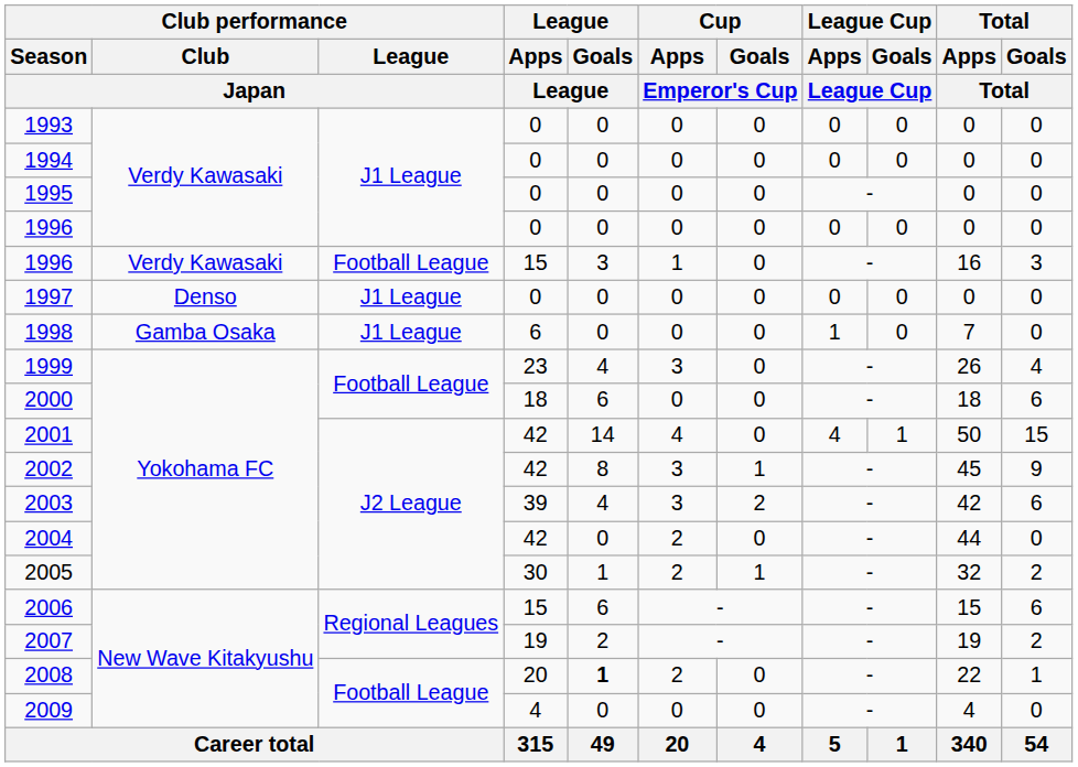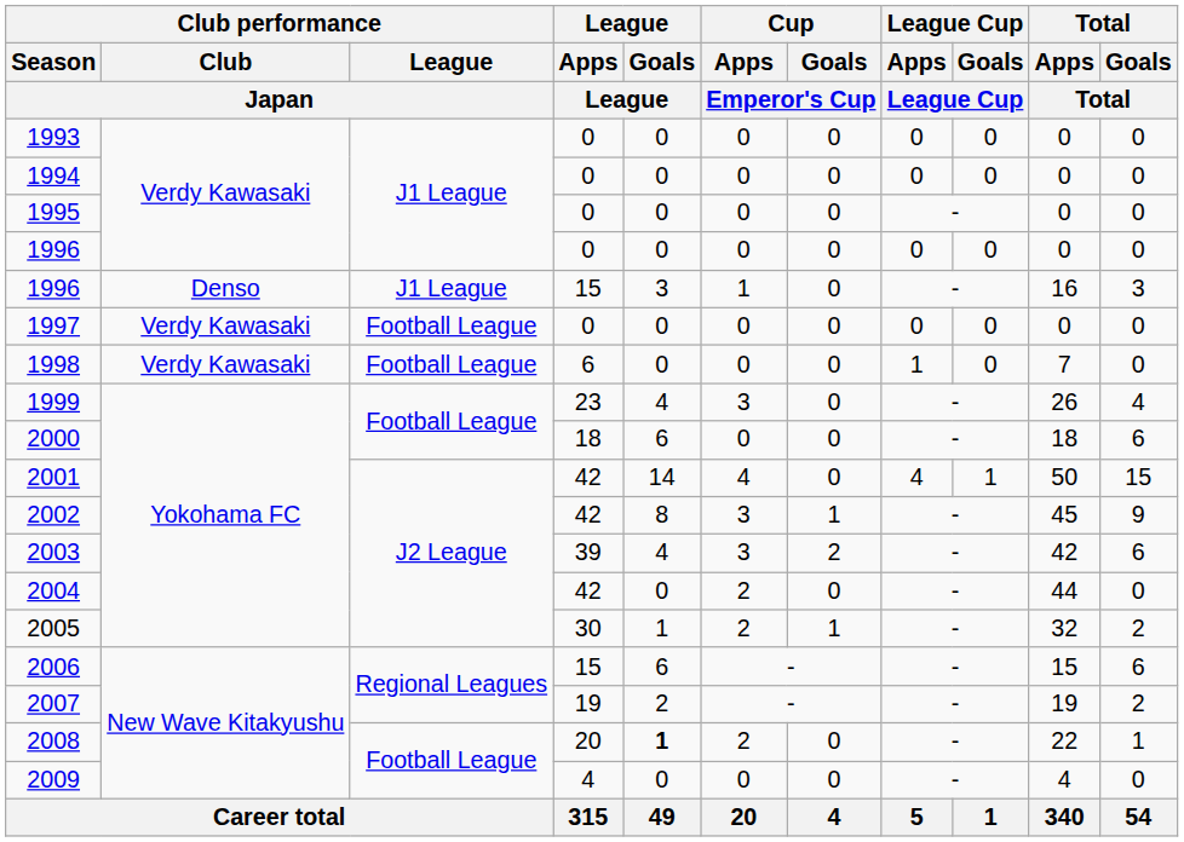 <table class="wikitable" style="text-align:center">
 <tr>
 <th colspan=3>Club performance</th>
 <th colspan=2>League</th>
 <th colspan=2>Cup</th>
 <th colspan=2>League Cup</th>
 <th colspan=2>Total</th>
 </tr>
 <tr>
 <th>Season</th>
 <th>Club</th>
 <th>League</th>
 <th>Apps</th>
 <th>Goals</th>
 <th>Apps</th>
 <th>Goals</th>
 <th>Apps</th>
 <th>Goals</th>
 <th>Apps</th>
 <th>Goals</th>
 </tr>
 <tr>
 <th colspan=3>Japan</th>
 <th colspan=2>League</th>
 <th colspan=2><a href='#'>Emperor's Cup</a></th>
 <th colspan=2><a href='#'>League Cup</a></th>
 <th colspan=2>Total</th>
 </tr>
 <tr>
 <td><a href='#'>1993</a></td>
 <td rowspan="4"><a href='#'>Verdy Kawasaki</a></td>
 <td rowspan="4"><a href='#'>J1 League</a></td>
 <td>0</td>
 <td>0</td>
 <td>0</td>
 <td>0</td>
 <td>0</td>
 <td>0</td>
 <td>0</td>
 <td>0</td>
 </tr>
 <tr>
 <td><a href='#'>1994</a></td>
 <td>0</td>
 <td>0</td>
 <td>0</td>
 <td>0</td>
 <td>0</td>
 <td>0</td>
 <td>0</td>
 <td>0</td>
 </tr>
 <tr>
 <td><a href='#'>1995</a></td>
 <td>0</td>
 <td>0</td>
 <td>0</td>
 <td>0</td>
 <td colspan="2">-</td>
 <td>0</td>
 <td>0</td>
 </tr>
 <tr>
 <td><a href='#'>1996</a></td>
 <td>0</td>
 <td>0</td>
 <td>0</td>
 <td>0</td>
 <td>0</td>
 <td>0</td>
 <td>0</td>
 <td>0</td>
 </tr>
 <tr>
 <td><a href='#'>1996</a></td>
-<td><a href='#'>Verdy Kawasaki</a></td>
-<td><a href='#'>Football League</a></td>
+<td><a href='#'>Denso</a></td>
+<td><a href='#'>J1 League</a></td>
 <td>15</td>
 <td>3</td>
 <td>1</td>
 <td>0</td>
 <td colspan="2">-</td>
 <td>16</td>
 <td>3</td>
 </tr>
 <tr>
 <td><a href='#'>1997</a></td>
-<td><a href='#'>Denso</a></td>
-<td><a href='#'>J1 League</a></td>
+<td><a href='#'>Verdy Kawasaki</a></td>
+<td><a href='#'>Football League</a></td>
 <td>0</td>
 <td>0</td>
 <td>0</td>
 <td>0</td>
 <td>0</td>
 <td>0</td>
 <td>0</td>
 <td>0</td>
 </tr>
 <tr>
 <td><a href='#'>1998</a></td>
-<td><a href='#'>Gamba Osaka</a></td>
-<td><a href='#'>J1 League</a></td>
+<td><a href='#'>Verdy Kawasaki</a></td>
+<td><a href='#'>Football League</a></td>
 <td>6</td>
 <td>0</td>
 <td>0</td>
 <td>0</td>
 <td>1</td>
 <td>0</td>
 <td>7</td>
 <td>0</td>
 </tr>
 <tr>
 <td><a href='#'>1999</a></td>
 <td rowspan="7"><a href='#'>Yokohama FC</a></td>
 <td rowspan="2"><a href='#'>Football League</a></td>
 <td>23</td>
 <td>4</td>
 <td>3</td>
 <td>0</td>
 <td colspan="2">-</td>
 <td>26</td>
 <td>4</td>
 </tr>
 <tr>
 <td><a href='#'>2000</a></td>
 <td>18</td>
 <td>6</td>
 <td>0</td>
 <td>0</td>
 <td colspan="2">-</td>
 <td>18</td>
 <td>6</td>
 </tr>
 <tr>
 <td><a href='#'>2001</a></td>
 <td rowspan="5"><a href='#'>J2 League</a></td>
 <td>42</td>
 <td>14</td>
 <td>4</td>
 <td>0</td>
 <td>4</td>
 <td>1</td>
 <td>50</td>
 <td>15</td>
 </tr>
 <tr>
 <td><a href='#'>2002</a></td>
 <td>42</td>
 <td>8</td>
 <td>3</td>
 <td>1</td>
 <td colspan="2">-</td>
 <td>45</td>
 <td>9</td>
 </tr>
 <tr>
 <td><a href='#'>2003</a></td>
 <td>39</td>
 <td>4</td>
 <td>3</td>
 <td>2</td>
 <td colspan="2">-</td>
 <td>42</td>
 <td>6</td>
 </tr>
 <tr>
 <td><a href='#'>2004</a></td>
 <td>42</td>
 <td>0</td>
 <td>2</td>
 <td>0</td>
 <td colspan="2">-</td>
 <td>44</td>
 <td>0</td>
 </tr>
 <tr>
 <td>2005</td>
 <td>30</td>
 <td>1</td>
 <td>2</td>
 <td>1</td>
 <td colspan="2">-</td>
 <td>32</td>
 <td>2</td>
 </tr>
 <tr>
 <td><a href='#'>2006</a></td>
 <td rowspan="4"><a href='#'>New Wave Kitakyushu</a></td>
 <td rowspan="2"><a href='#'>Regional Leagues</a></td>
 <td>15</td>
 <td>6</td>
 <td colspan="2">-</td>
 <td colspan="2">-</td>
 <td>15</td>
 <td>6</td>
 </tr>
 <tr>
 <td><a href='#'>2007</a></td>
 <td>19</td>
 <td>2</td>
 <td colspan="2">-</td>
 <td colspan="2">-</td>
 <td>19</td>
 <td>2</td>
 </tr>
 <tr>
 <td><a href='#'>2008</a></td>
 <td rowspan="2"><a href='#'>Football League</a></td>
 <td>20</td>
 <td><strong>1</strong></td>
 <td>2</td>
 <td>0</td>
 <td colspan="2">-</td>
 <td>22</td>
 <td>1</td>
 </tr>
 <tr>
 <td><a href='#'>2009</a></td>
 <td>4</td>
 <td>0</td>
 <td>0</td>
 <td>0</td>
 <td colspan="2">-</td>
 <td>4</td>
 <td>0</td>
 </tr>
 <tr>
 <th colspan=3>Career total</th>
 <th>315</th>
 <th>49</th>
 <th>20</th>
 <th>4</th>
 <th>5</th>
 <th>1</th>
 <th>340</th>
 <th>54</th>
 </tr>
 </table>
